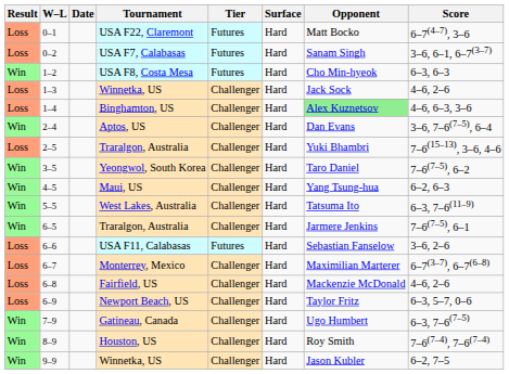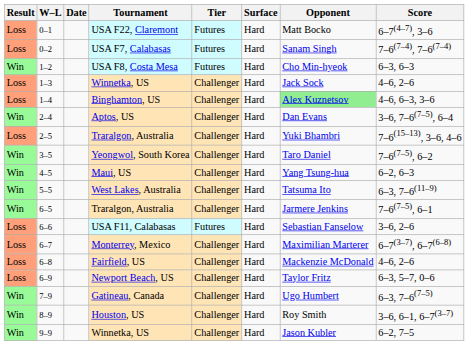 <table class="sortable wikitable">
 <tr>
 <th>Result</th>
 <th class="unsortable">W–L</th>
 <th>Date</th>
 <th>Tournament</th>
 <th>Tier</th>
 <th>Surface</th>
 <th>Opponent</th>
 <th class="unsortable">Score</th>
 </tr>
 <tr>
 <td bgcolor=FFA07A>Loss</td>
 <td><small>0–1</small></td>
 <td></td>
 <td style="background:#cffcff;">USA F22, <a href='#'>Claremont</a></td>
 <td style="background:#cffcff;">Futures</td>
 <td>Hard</td>
 <td> Matt Bocko</td>
 <td>6–7<sup>(4–7)</sup>, 3–6</td>
 </tr>
 <tr>
 <td bgcolor=FFA07A>Loss</td>
 <td><small>0–2</small></td>
 <td></td>
 <td style="background:#cffcff;">USA F7, <a href='#'>Calabasas</a></td>
 <td style="background:#cffcff;">Futures</td>
 <td>Hard</td>
 <td> <a href='#'>Sanam Singh</a></td>
-<td>3–6, 6–1, 6–7<sup>(3–7)</sup></td>
+<td>7–6<sup>(7–4)</sup>, 7–6<sup>(7–4)</sup></td>
 </tr>
 <tr>
 <td bgcolor=98FB98>Win</td>
 <td><small>1–2</small></td>
 <td></td>
 <td style="background:#cffcff;">USA F8, <a href='#'>Costa Mesa</a></td>
 <td style="background:#cffcff;">Futures</td>
 <td>Hard</td>
 <td> <a href='#'>Cho Min-hyeok</a></td>
 <td>6–3, 6–3</td>
 </tr>
 <tr>
 <td bgcolor=FFA07A>Loss</td>
 <td><small>1–3</small></td>
 <td><a href='#'></a></td>
 <td style="background:moccasin;"><a href='#'>Winnetka</a>, US</td>
 <td style="background:moccasin;">Challenger</td>
 <td>Hard</td>
 <td> <a href='#'>Jack Sock</a></td>
 <td>4–6, 2–6</td>
 </tr>
 <tr>
 <td bgcolor=FFA07A>Loss</td>
 <td><small>1–4</small></td>
 <td><a href='#'></a></td>
 <td style="background:moccasin;"><a href='#'>Binghamton</a>, US</td>
 <td style="background:moccasin;">Challenger</td>
 <td>Hard</td>
 <td style="background: lightgreen;"> <a href='#'>Alex Kuznetsov</a></td>
 <td>4–6, 6–3, 3–6</td>
 </tr>
 <tr>
 <td bgcolor=98FB98>Win</td>
 <td><small>2–4</small></td>
 <td><a href='#'></a></td>
 <td style="background:moccasin;"><a href='#'>Aptos</a>, US</td>
 <td style="background:moccasin;">Challenger</td>
 <td>Hard</td>
 <td> <a href='#'>Dan Evans</a></td>
 <td>3–6, 7–6<sup>(7–5)</sup>, 6–4</td>
 </tr>
 <tr>
 <td bgcolor=FFA07A>Loss</td>
 <td><small>2–5</small></td>
 <td><a href='#'></a></td>
 <td style="background:moccasin;"><a href='#'>Traralgon</a>, Australia</td>
 <td style="background:moccasin;">Challenger</td>
 <td>Hard</td>
 <td> <a href='#'>Yuki Bhambri</a></td>
 <td>7–6<sup>(15–13)</sup>, 3–6, 4–6</td>
 </tr>
 <tr>
 <td bgcolor=98FB98>Win</td>
 <td><small>3–5</small></td>
 <td><a href='#'></a></td>
 <td style="background:moccasin;"><a href='#'>Yeongwol</a>, South Korea</td>
 <td style="background:moccasin;">Challenger</td>
 <td>Hard</td>
 <td> <a href='#'>Taro Daniel</a></td>
 <td>7–6<sup>(7–5)</sup>, 6–2</td>
 </tr>
 <tr>
 <td bgcolor=98FB98>Win</td>
 <td><small>4–5</small></td>
 <td><a href='#'></a></td>
 <td style="background:moccasin;"><a href='#'>Maui</a>, US</td>
 <td style="background:moccasin;">Challenger</td>
 <td>Hard</td>
 <td> <a href='#'>Yang Tsung-hua</a></td>
 <td>6–2, 6–3</td>
 </tr>
 <tr>
 <td bgcolor=98FB98>Win</td>
 <td><small>5–5</small></td>
 <td><a href='#'></a></td>
 <td style="background:moccasin;"><a href='#'>West Lakes</a>, Australia</td>
 <td style="background:moccasin;">Challenger</td>
 <td>Hard</td>
 <td> <a href='#'>Tatsuma Ito</a></td>
 <td>6–3, 7–6<sup>(11–9)</sup></td>
 </tr>
 <tr>
 <td bgcolor=98FB98>Win</td>
 <td><small>6–5</small></td>
 <td><a href='#'></a></td>
 <td style="background:moccasin;">Traralgon, Australia</td>
 <td style="background:moccasin;">Challenger</td>
 <td>Hard</td>
 <td> <a href='#'>Jarmere Jenkins</a></td>
 <td>7–6<sup>(7–5)</sup>, 6–1</td>
 </tr>
 <tr>
 <td bgcolor=FFA07A>Loss</td>
 <td><small>6–6</small></td>
 <td></td>
 <td style="background:#cffcff;">USA F11, Calabasas</td>
 <td style="background:#cffcff;">Futures</td>
 <td>Hard</td>
 <td> <a href='#'>Sebastian Fanselow</a></td>
 <td>3–6, 2–6</td>
 </tr>
 <tr>
 <td bgcolor=FFA07A>Loss</td>
 <td><small>6–7</small></td>
 <td><a href='#'></a></td>
 <td style="background:moccasin;"><a href='#'>Monterrey</a>, Mexico</td>
 <td style="background:moccasin;">Challenger</td>
 <td>Hard</td>
 <td> <a href='#'>Maximilian Marterer</a></td>
 <td>6–7<sup>(3–7)</sup>, 6–7<sup>(6–8)</sup></td>
 </tr>
 <tr>
 <td bgcolor=FFA07A>Loss</td>
 <td><small>6–8</small></td>
 <td><a href='#'></a></td>
 <td style="background:moccasin;"><a href='#'>Fairfield</a>, US</td>
 <td style="background:moccasin;">Challenger</td>
 <td>Hard</td>
 <td> <a href='#'>Mackenzie McDonald</a></td>
 <td>4–6, 2–6</td>
 </tr>
 <tr>
 <td bgcolor=FFA07A>Loss</td>
 <td><small>6–9</small></td>
 <td><a href='#'></a></td>
 <td style="background:moccasin;"><a href='#'>Newport Beach</a>, US</td>
 <td style="background:moccasin;">Challenger</td>
 <td>Hard</td>
 <td> <a href='#'>Taylor Fritz</a></td>
 <td>6–3, 5–7, 0–6</td>
 </tr>
 <tr>
 <td bgcolor=98FB98>Win</td>
 <td><small>7–9</small></td>
 <td><a href='#'></a></td>
 <td style="background:moccasin;"><a href='#'>Gatineau</a>, Canada</td>
 <td style="background:moccasin;">Challenger</td>
 <td>Hard</td>
 <td> <a href='#'>Ugo Humbert</a></td>
 <td>6–3, 7–6<sup>(7–5)</sup></td>
 </tr>
 <tr>
 <td bgcolor=98FB98>Win</td>
 <td><small>8–9</small></td>
 <td><a href='#'></a></td>
 <td style="background:moccasin;"><a href='#'>Houston</a>, US</td>
 <td style="background:moccasin;">Challenger</td>
 <td>Hard</td>
 <td> Roy Smith</td>
-<td>7–6<sup>(7–4)</sup>, 7–6<sup>(7–4)</sup></td>
+<td>3–6, 6–1, 6–7<sup>(3–7)</sup></td>
 </tr>
 <tr>
 <td bgcolor=98FB98>Win</td>
 <td><small>9–9</small></td>
 <td><a href='#'></a></td>
 <td style="background:moccasin;">Winnetka, US</td>
 <td style="background:moccasin;">Challenger</td>
 <td>Hard</td>
 <td> <a href='#'>Jason Kubler</a></td>
 <td>6–2, 7–5</td>
 </tr>
 </table>
